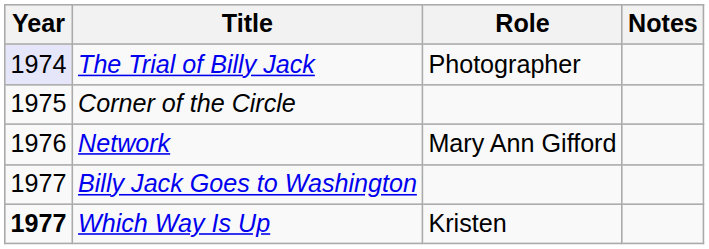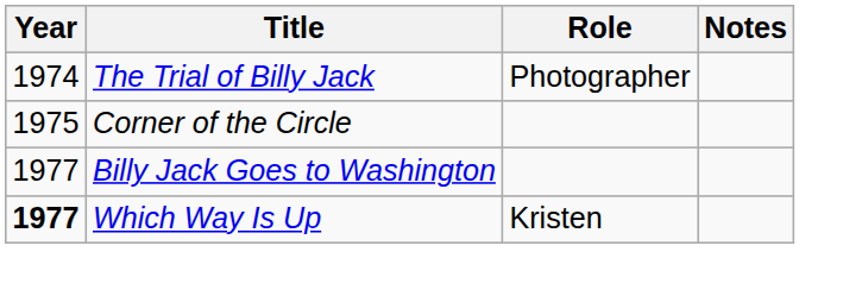 <table class="wikitable sortable">
 <tr>
 <th>Year</th>
 <th>Title</th>
 <th>Role</th>
 <th>Notes</th>
 </tr>
 <tr>
-<td style="background: lavender;">1974</td>
+<td>1974</td>
 <td><em><a href='#'>The Trial of Billy Jack</a></em></td>
 <td>Photographer</td>
 <td></td>
 </tr>
 <tr>
 <td>1975</td>
 <td><em>Corner of the Circle</em></td>
 <td></td>
-<td></td>
-</tr>
-<tr>
-<td>1976</td>
-<td><em><a href='#'>Network</a></em></td>
-<td>Mary Ann Gifford</td>
 <td></td>
 </tr>
 <tr>
 <td>1977</td>
 <td><em><a href='#'>Billy Jack Goes to Washington</a></em></td>
 <td></td>
 <td></td>
 </tr>
 <tr>
 <td><strong>1977</strong></td>
 <td><em><a href='#'>Which Way Is Up</a></em></td>
 <td>Kristen</td>
 <td></td>
 </tr>
 </table>
